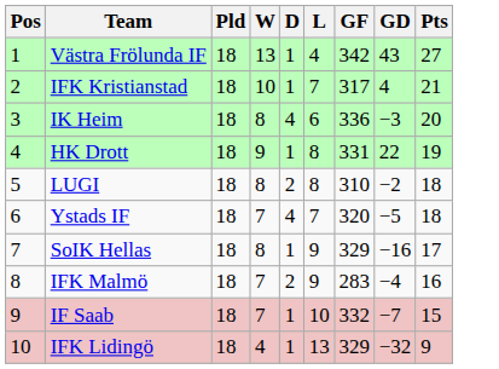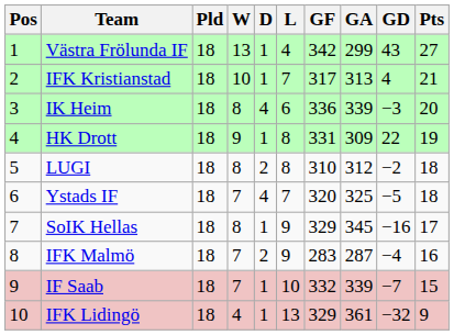 <table class="wikitable">
 <tr>
 <th><span>Pos</span></th>
 <th>Team</th>
 <th><span>Pld</span></th>
 <th><span>W</span></th>
 <th><span>D</span></th>
 <th><span>L</span></th>
 <th><span>GF</span></th>
+<th><span>GA</span></th>
 <th><span>GD</span></th>
 <th><span>Pts</span></th>
 </tr>
 <tr style="background:#bbffbb">
 <td>1</td>
 <td><a href='#'>Västra Frölunda IF</a></td>
 <td>18</td>
 <td>13</td>
 <td>1</td>
 <td>4</td>
 <td>342</td>
+<td>299</td>
 <td>43</td>
 <td>27</td>
 </tr>
 <tr style="background:#bbffbb">
 <td>2</td>
 <td><a href='#'>IFK Kristianstad</a></td>
 <td>18</td>
 <td>10</td>
 <td>1</td>
 <td>7</td>
 <td>317</td>
+<td>313</td>
 <td>4</td>
 <td>21</td>
 </tr>
 <tr style="background:#bbffbb">
 <td>3</td>
 <td><a href='#'>IK Heim</a></td>
 <td>18</td>
 <td>8</td>
 <td>4</td>
 <td>6</td>
 <td>336</td>
+<td>339</td>
 <td>−3</td>
 <td>20</td>
 </tr>
 <tr style="background:#bbffbb">
 <td>4</td>
 <td><a href='#'>HK Drott</a></td>
 <td>18</td>
 <td>9</td>
 <td>1</td>
 <td>8</td>
 <td>331</td>
+<td>309</td>
 <td>22</td>
 <td>19</td>
 </tr>
 <tr>
 <td>5</td>
 <td><a href='#'>LUGI</a></td>
 <td>18</td>
 <td>8</td>
 <td>2</td>
 <td>8</td>
 <td>310</td>
+<td>312</td>
 <td>−2</td>
 <td>18</td>
 </tr>
 <tr>
 <td>6</td>
 <td><a href='#'>Ystads IF</a></td>
 <td>18</td>
 <td>7</td>
 <td>4</td>
 <td>7</td>
 <td>320</td>
+<td>325</td>
 <td>−5</td>
 <td>18</td>
 </tr>
 <tr>
 <td>7</td>
 <td><a href='#'>SoIK Hellas</a></td>
 <td>18</td>
 <td>8</td>
 <td>1</td>
 <td>9</td>
 <td>329</td>
+<td>345</td>
 <td>−16</td>
 <td>17</td>
 </tr>
 <tr>
 <td>8</td>
 <td><a href='#'>IFK Malmö</a></td>
 <td>18</td>
 <td>7</td>
 <td>2</td>
 <td>9</td>
 <td>283</td>
+<td>287</td>
 <td>−4</td>
 <td>16</td>
 </tr>
 <tr align="left" style="background:#f0c4c4;">
 <td>9</td>
 <td><a href='#'>IF Saab</a></td>
 <td>18</td>
 <td>7</td>
 <td>1</td>
 <td>10</td>
 <td>332</td>
+<td>339</td>
 <td>−7</td>
 <td>15</td>
 </tr>
 <tr align="left" style="background:#f0c4c4;">
 <td>10</td>
 <td><a href='#'>IFK Lidingö</a></td>
 <td>18</td>
 <td>4</td>
 <td>1</td>
 <td>13</td>
 <td>329</td>
+<td>361</td>
 <td>−32</td>
 <td>9</td>
 </tr>
 </table>
